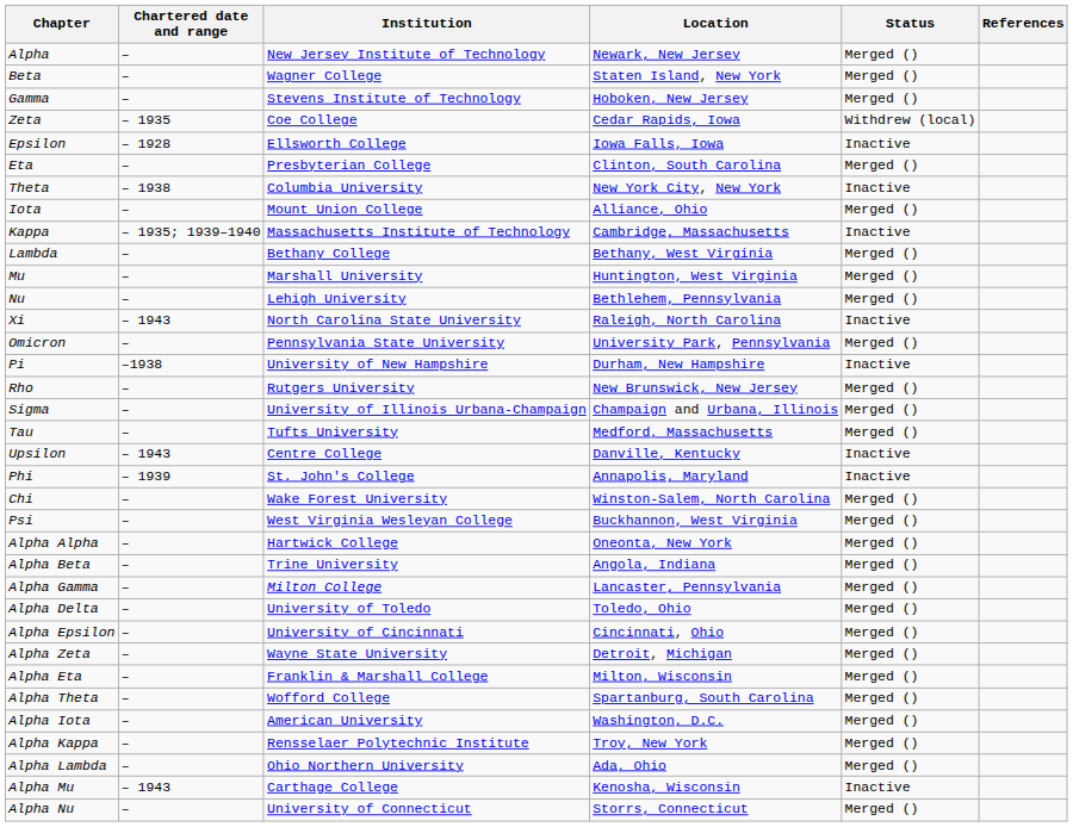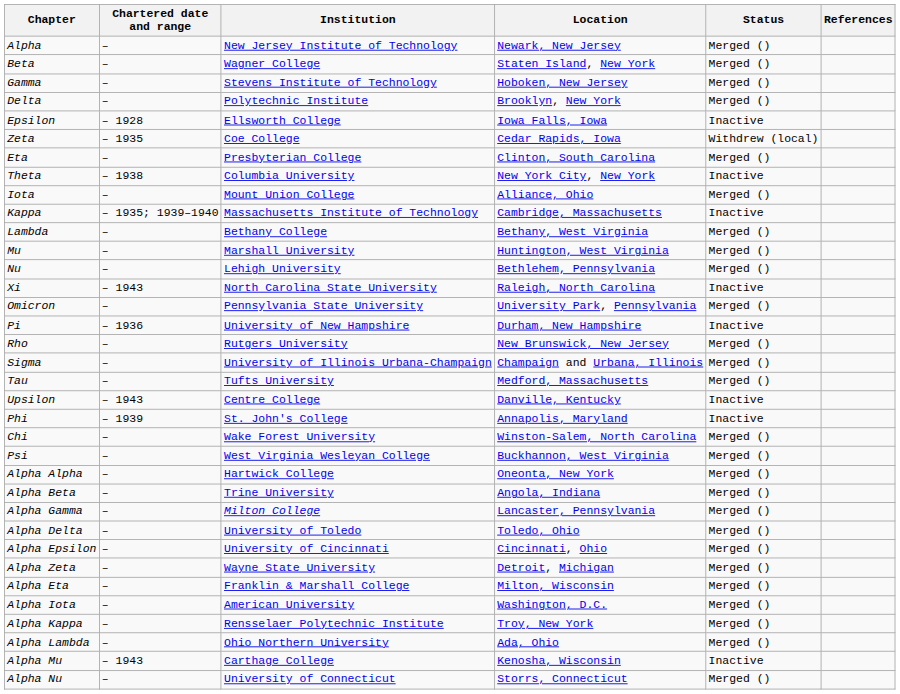 <table class="wikitable sortable">
 <tr>
 <th>Chapter</th>
 <th>Chartered date<br>and range</th>
 <th>Institution</th>
 <th>Location</th>
 <th>Status</th>
 <th>References</th>
 </tr>
 <tr>
 <td><em>Alpha</em></td>
 <td> – </td>
 <td><a href='#'>New Jersey Institute of Technology</a></td>
 <td><a href='#'>Newark, New Jersey</a></td>
 <td>Merged (<strong></strong>)</td>
 <td></td>
 </tr>
 <tr>
 <td><em>Beta</em></td>
 <td> – </td>
 <td><a href='#'>Wagner College</a></td>
 <td><a href='#'>Staten Island</a>, <a href='#'>New York</a></td>
 <td>Merged (<strong></strong>)</td>
 <td></td>
 </tr>
 <tr>
 <td><em>Gamma</em></td>
 <td> – </td>
 <td><a href='#'>Stevens Institute of Technology</a></td>
 <td><a href='#'>Hoboken, New Jersey</a></td>
 <td>Merged (<strong></strong>)</td>
 <td></td>
 </tr>
 <tr>
-<td><em>Zeta</em></td>
-<td> – 1935</td>
-<td><a href='#'>Coe College</a></td>
-<td><a href='#'>Cedar Rapids, Iowa</a></td>
-<td>Withdrew (local)</td>
+<td><em>Delta</em></td>
+<td> – </td>
+<td><a href='#'>Polytechnic Institute</a></td>
+<td><a href='#'>Brooklyn</a>, <a href='#'>New York</a></td>
+<td>Merged (<strong></strong>)</td>
 <td></td>
 </tr>
 <tr>
 <td><em>Epsilon</em></td>
 <td> – 1928</td>
 <td><a href='#'>Ellsworth College</a></td>
 <td><a href='#'>Iowa Falls, Iowa</a></td>
 <td>Inactive</td>
+<td></td>
+</tr>
+<tr>
+<td><em>Zeta</em></td>
+<td> – 1935</td>
+<td><a href='#'>Coe College</a></td>
+<td><a href='#'>Cedar Rapids, Iowa</a></td>
+<td>Withdrew (local)</td>
 <td></td>
 </tr>
 <tr>
 <td><em>Eta</em></td>
 <td> – </td>
 <td><a href='#'>Presbyterian College</a></td>
 <td><a href='#'>Clinton, South Carolina</a></td>
 <td>Merged (<strong></strong>)</td>
 <td></td>
 </tr>
 <tr>
 <td><em>Theta</em></td>
 <td> – 1938</td>
 <td><a href='#'>Columbia University</a></td>
 <td><a href='#'>New York City</a>, <a href='#'>New York</a></td>
 <td>Inactive</td>
 <td></td>
 </tr>
 <tr>
 <td><em>Iota</em></td>
 <td> – </td>
 <td><a href='#'>Mount Union College</a></td>
 <td><a href='#'>Alliance, Ohio</a></td>
 <td>Merged (<strong></strong>)</td>
 <td></td>
 </tr>
 <tr>
 <td><em>Kappa</em></td>
 <td> – 1935; 1939–1940</td>
 <td><a href='#'>Massachusetts Institute of Technology</a></td>
 <td><a href='#'>Cambridge, Massachusetts</a></td>
 <td>Inactive</td>
 <td></td>
 </tr>
 <tr>
 <td><em>Lambda</em></td>
 <td> – </td>
 <td><a href='#'>Bethany College</a></td>
 <td><a href='#'>Bethany, West Virginia</a></td>
 <td>Merged (<strong></strong>)</td>
 <td></td>
 </tr>
 <tr>
 <td><em>Mu</em></td>
 <td> – </td>
 <td><a href='#'>Marshall University</a></td>
 <td><a href='#'>Huntington, West Virginia</a></td>
 <td>Merged (<strong></strong>)</td>
 <td></td>
 </tr>
 <tr>
 <td><em>Nu</em></td>
 <td> – </td>
 <td><a href='#'>Lehigh University</a></td>
 <td><a href='#'>Bethlehem, Pennsylvania</a></td>
 <td>Merged (<strong></strong>)</td>
 <td></td>
 </tr>
 <tr>
 <td><em>Xi</em></td>
 <td> – 1943</td>
 <td><a href='#'>North Carolina State University</a></td>
 <td><a href='#'>Raleigh, North Carolina</a></td>
 <td>Inactive</td>
 <td></td>
 </tr>
 <tr>
 <td><em>Omicron</em></td>
 <td> – </td>
 <td><a href='#'>Pennsylvania State University</a></td>
 <td><a href='#'>University Park</a>, <a href='#'>Pennsylvania</a></td>
 <td>Merged (<strong></strong>)</td>
 <td></td>
 </tr>
 <tr>
 <td><em>Pi</em></td>
-<td> –1938</td>
+<td> – 1936</td>
 <td><a href='#'>University of New Hampshire</a></td>
 <td><a href='#'>Durham, New Hampshire</a></td>
 <td>Inactive</td>
 <td></td>
 </tr>
 <tr>
 <td><em>Rho</em></td>
 <td> – </td>
 <td><a href='#'>Rutgers University</a></td>
 <td><a href='#'>New Brunswick, New Jersey</a></td>
 <td>Merged (<strong></strong>)</td>
 <td></td>
 </tr>
 <tr>
 <td><em>Sigma</em></td>
 <td> – </td>
 <td><a href='#'>University of Illinois Urbana-Champaign</a></td>
 <td><a href='#'>Champaign</a> and <a href='#'>Urbana, Illinois</a></td>
 <td>Merged (<strong></strong>)</td>
 <td></td>
 </tr>
 <tr>
 <td><em>Tau</em></td>
 <td> – </td>
 <td><a href='#'>Tufts University</a></td>
 <td><a href='#'>Medford, Massachusetts</a></td>
 <td>Merged (<strong></strong>)</td>
 <td></td>
 </tr>
 <tr>
 <td><em>Upsilon</em></td>
 <td> – 1943</td>
 <td><a href='#'>Centre College</a></td>
 <td><a href='#'>Danville, Kentucky</a></td>
 <td>Inactive</td>
 <td></td>
 </tr>
 <tr>
 <td><em>Phi</em></td>
 <td> – 1939</td>
 <td><a href='#'>St. John's College</a></td>
 <td><a href='#'>Annapolis, Maryland</a></td>
 <td>Inactive</td>
 <td></td>
 </tr>
 <tr>
 <td><em>Chi</em></td>
 <td> – </td>
 <td><a href='#'>Wake Forest University</a></td>
 <td><a href='#'>Winston-Salem, North Carolina</a></td>
 <td>Merged (<strong></strong>)</td>
 <td></td>
 </tr>
 <tr>
 <td><em>Psi</em></td>
 <td> – </td>
 <td><a href='#'>West Virginia Wesleyan College</a></td>
 <td><a href='#'>Buckhannon, West Virginia</a></td>
 <td>Merged (<strong></strong>)</td>
 <td></td>
 </tr>
 <tr>
 <td><em>Alpha Alpha</em></td>
 <td> – </td>
 <td><a href='#'>Hartwick College</a></td>
 <td><a href='#'>Oneonta, New York</a></td>
 <td>Merged (<strong></strong>)</td>
 <td></td>
 </tr>
 <tr>
 <td><em>Alpha Beta</em></td>
 <td> – </td>
 <td><a href='#'>Trine University</a></td>
 <td><a href='#'>Angola, Indiana</a></td>
 <td>Merged (<strong></strong>)</td>
 <td></td>
 </tr>
 <tr>
 <td><em>Alpha Gamma</em></td>
 <td> – </td>
 <td><em><a href='#'>Milton College</a></em></td>
 <td><a href='#'>Lancaster, Pennsylvania</a></td>
 <td>Merged (<strong></strong>)</td>
 <td></td>
 </tr>
 <tr>
 <td><em>Alpha Delta</em></td>
 <td> – </td>
 <td><a href='#'>University of Toledo</a></td>
 <td><a href='#'>Toledo, Ohio</a></td>
 <td>Merged (<strong></strong>)</td>
 <td></td>
 </tr>
 <tr>
 <td><em>Alpha Epsilon</em></td>
 <td> – </td>
 <td><a href='#'>University of Cincinnati</a></td>
 <td><a href='#'>Cincinnati</a>, <a href='#'>Ohio</a></td>
 <td>Merged (<strong></strong>)</td>
 <td></td>
 </tr>
 <tr>
 <td><em>Alpha Zeta</em></td>
 <td> – </td>
 <td><a href='#'>Wayne State University</a></td>
 <td><a href='#'>Detroit</a>, <a href='#'>Michigan</a></td>
 <td>Merged (<strong></strong>)</td>
 <td></td>
 </tr>
 <tr>
 <td><em>Alpha Eta</em></td>
 <td> – </td>
 <td><a href='#'>Franklin & Marshall College</a></td>
 <td><a href='#'>Milton, Wisconsin</a></td>
 <td>Merged (<strong></strong>)</td>
 <td></td>
 </tr>
 <tr>
-<td><em>Alpha Theta</em></td>
-<td> – </td>
-<td><a href='#'>Wofford College</a></td>
-<td><a href='#'>Spartanburg, South Carolina</a></td>
-<td>Merged (<strong></strong>)</td>
-<td></td>
-</tr>
-<tr>
 <td><em>Alpha Iota</em></td>
 <td> – </td>
 <td><a href='#'>American University</a></td>
 <td><a href='#'>Washington, D.C.</a></td>
 <td>Merged (<strong></strong>)</td>
 <td></td>
 </tr>
 <tr>
 <td><em>Alpha Kappa</em></td>
 <td> – </td>
 <td><a href='#'>Rensselaer Polytechnic Institute</a></td>
 <td><a href='#'>Troy, New York</a></td>
 <td>Merged (<strong></strong>)</td>
 <td></td>
 </tr>
 <tr>
 <td><em>Alpha Lambda</em></td>
 <td> – </td>
 <td><a href='#'>Ohio Northern University</a></td>
 <td><a href='#'>Ada, Ohio</a></td>
 <td>Merged (<strong></strong>)</td>
 <td></td>
 </tr>
 <tr>
 <td><em>Alpha Mu</em></td>
 <td> – 1943</td>
 <td><a href='#'>Carthage College</a></td>
 <td><a href='#'>Kenosha, Wisconsin</a></td>
 <td>Inactive</td>
 <td></td>
 </tr>
 <tr>
 <td><em>Alpha Nu</em></td>
 <td> – </td>
 <td><a href='#'>University of Connecticut</a></td>
 <td><a href='#'>Storrs, Connecticut</a></td>
 <td>Merged (<strong></strong>)</td>
 <td></td>
 </tr>
 </table>
